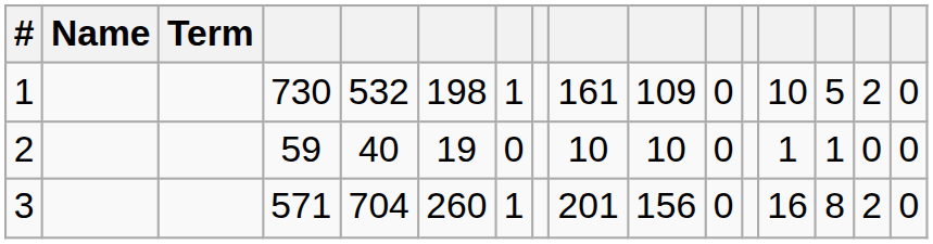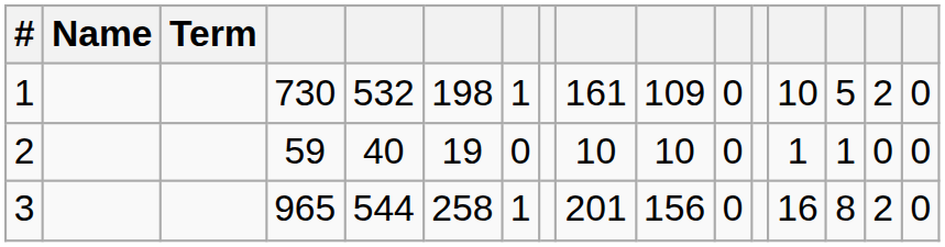 <table class="wikitable sortable" style="text-align:center;">
 <tr>
 <th scope="col">#</th>
 <th scope="col">Name</th>
 <th scope="col">Term</th>
 <th scope="col"></th>
 <th scope="col"></th>
 <th scope="col"></th>
 <th scope="col"></th>
 <th scope="col"></th>
 <th scope="col"></th>
 <th scope="col"></th>
 <th scope="col"></th>
 <th scope="col"></th>
 <th scope="col"></th>
 <th scope="col"></th>
 <th scope="col"></th>
 <th scope="col"></th>
 </tr>
 <tr>
 <td scope="row">1</td>
 <td></td>
 <td></td>
 <td>730</td>
 <td>532</td>
 <td>198</td>
 <td>1</td>
 <td></td>
 <td>161</td>
 <td>109</td>
 <td>0</td>
 <td></td>
 <td>10</td>
 <td>5</td>
 <td>2</td>
 <td>0</td>
 </tr>
 <tr>
 <td scope="row">2</td>
 <td></td>
 <td></td>
 <td>59</td>
 <td>40</td>
 <td>19</td>
 <td>0</td>
 <td></td>
 <td>10</td>
 <td>10</td>
 <td>0</td>
 <td></td>
 <td>1</td>
 <td>1</td>
 <td>0</td>
 <td>0</td>
 </tr>
 <tr>
 <td scope="row">3</td>
 <td></td>
 <td></td>
-<td>571</td>
-<td>704</td>
-<td>260</td>
+<td>965</td>
+<td>544</td>
+<td>258</td>
 <td>1</td>
 <td></td>
 <td>201</td>
 <td>156</td>
 <td>0</td>
 <td></td>
 <td>16</td>
 <td>8</td>
 <td>2</td>
 <td>0</td>
 </tr>
 </table>
